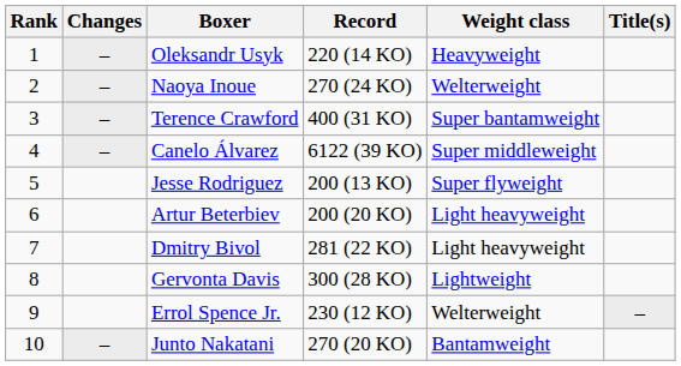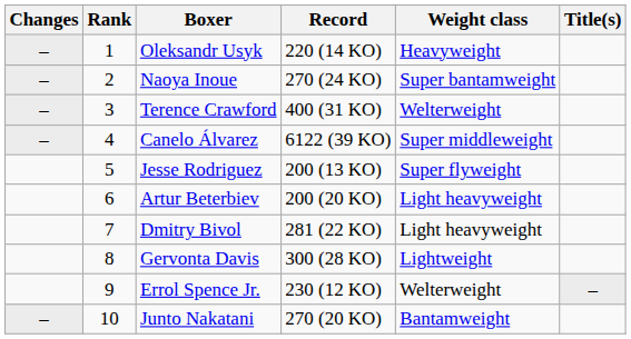 <table class="wikitable ">
 <tr>
+<th>Changes</th>
 <th>Rank</th>
-<th>Changes</th>
 <th>Boxer</th>
 <th>Record</th>
 <th>Weight class</th>
 <th>Title(s)</th>
 </tr>
 <tr>
+<td align=center bgcolor=#ECECEC>–</td>
 <td align=center>1</td>
-<td align=center bgcolor=#ECECEC>–</td>
 <td><a href='#'>Oleksandr Usyk</a></td>
 <td>220 (14 KO)</td>
 <td><a href='#'>Heavyweight</a></td>
 <td></td>
 </tr>
 <tr>
+<td align=center bgcolor=#ECECEC>–</td>
 <td align=center>2</td>
-<td align=center bgcolor=#ECECEC>–</td>
 <td><a href='#'>Naoya Inoue</a></td>
 <td>270 (24 KO)</td>
+<td><a href='#'>Super bantamweight</a></td>
+<td></td>
+</tr>
+<tr>
+<td align=center bgcolor=#ECECEC>–</td>
+<td align=center>3</td>
+<td><a href='#'>Terence Crawford</a></td>
+<td>400 (31 KO)</td>
 <td><a href='#'>Welterweight</a></td>
 <td></td>
 </tr>
 <tr>
-<td align=center>3</td>
 <td align=center bgcolor=#ECECEC>–</td>
-<td><a href='#'>Terence Crawford</a></td>
-<td>400 (31 KO)</td>
-<td><a href='#'>Super bantamweight</a></td>
-<td></td>
-</tr>
-<tr>
 <td align=center>4</td>
-<td align=center bgcolor=#ECECEC>–</td>
 <td><a href='#'>Canelo Álvarez</a></td>
 <td>6122 (39 KO)</td>
 <td><a href='#'>Super middleweight</a></td>
 <td></td>
 </tr>
 <tr>
+<td align=center></td>
 <td align=center>5</td>
-<td align=center></td>
 <td><a href='#'>Jesse Rodriguez</a></td>
 <td>200 (13 KO)</td>
 <td><a href='#'>Super flyweight</a></td>
 <td></td>
 </tr>
 <tr>
+<td align=center></td>
 <td align=center>6</td>
-<td align=center></td>
 <td><a href='#'>Artur Beterbiev</a></td>
 <td>200 (20 KO)</td>
 <td><a href='#'>Light heavyweight</a></td>
 <td></td>
 </tr>
 <tr>
+<td align=center></td>
 <td align=center>7</td>
-<td align=center></td>
 <td><a href='#'>Dmitry Bivol</a></td>
 <td>281 (22 KO)</td>
 <td>Light heavyweight</td>
 <td></td>
 </tr>
 <tr>
+<td align=center></td>
 <td align=center>8</td>
-<td align=center></td>
 <td><a href='#'>Gervonta Davis</a></td>
 <td>300 (28 KO)</td>
 <td><a href='#'>Lightweight</a></td>
 <td></td>
 </tr>
 <tr>
+<td align=center></td>
 <td align=center>9</td>
-<td align=center></td>
 <td><a href='#'>Errol Spence Jr.</a></td>
 <td>230 (12 KO)</td>
 <td>Welterweight</td>
 <td align=center bgcolor=#ECECEC data-sort-value="Z">–</td>
 </tr>
 <tr>
+<td align=center bgcolor=#ECECEC>–</td>
 <td align=center>10</td>
-<td align=center bgcolor=#ECECEC>–</td>
 <td><a href='#'>Junto Nakatani</a></td>
 <td>270 (20 KO)</td>
 <td><a href='#'>Bantamweight</a></td>
 <td></td>
 </tr>
 </table>
